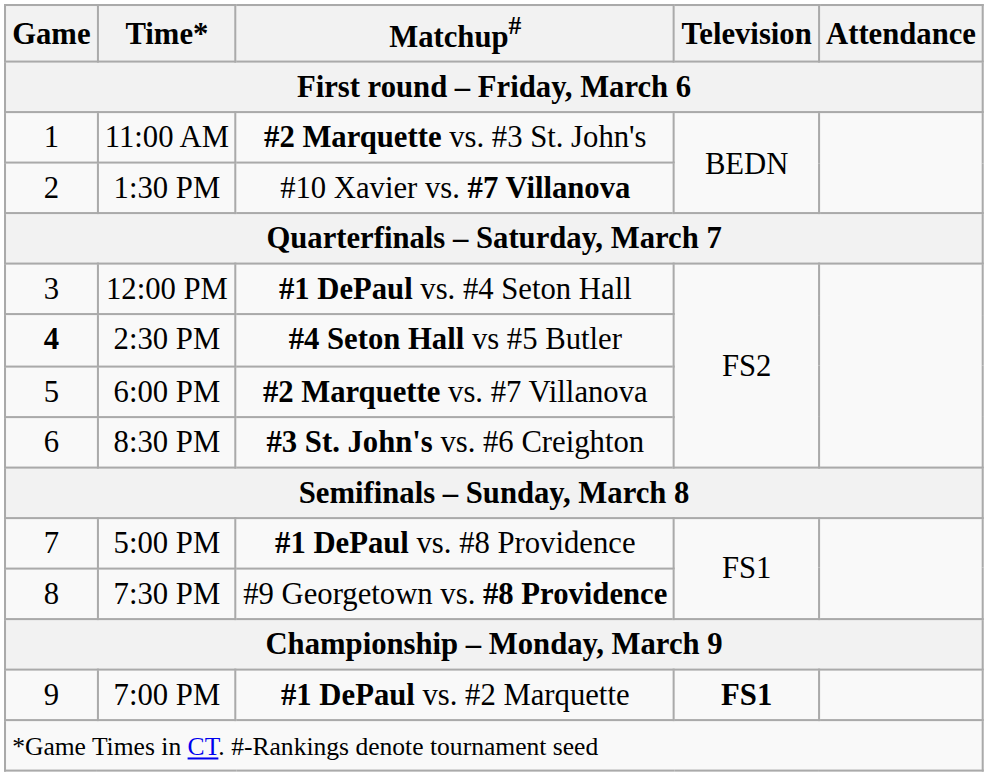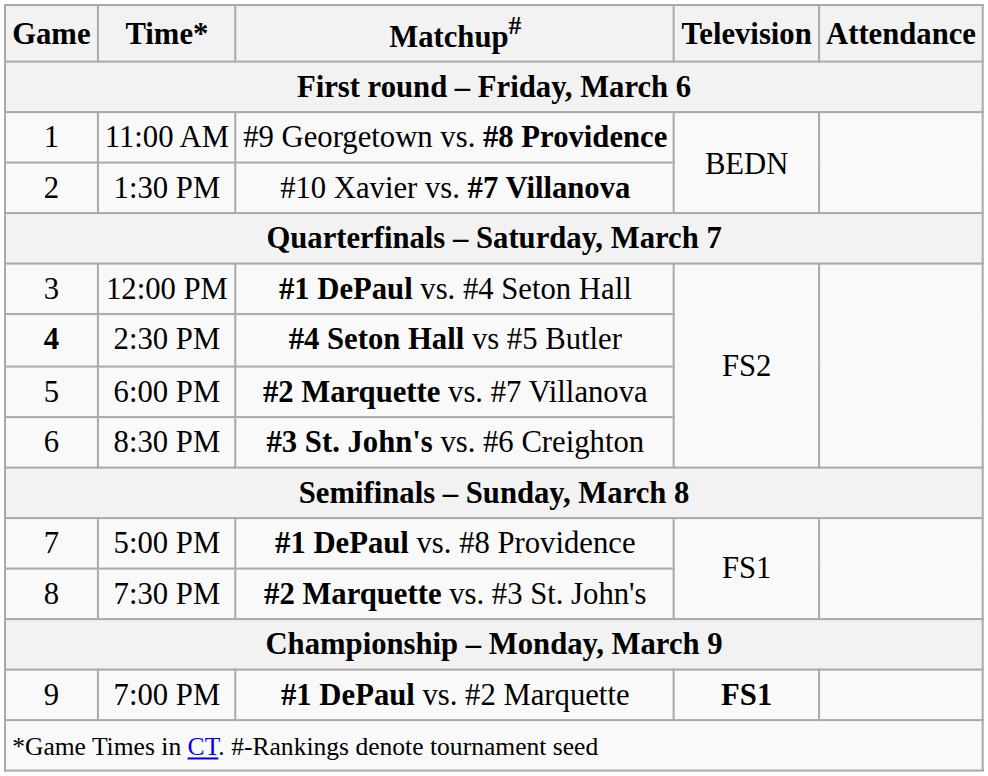 <table class="wikitable" style="font-size: 95%; text-align:center;">
 <tr>
 <th>Game</th>
 <th>Time*</th>
 <th>Matchup<sup>#</sup></th>
 <th>Television</th>
 <th>Attendance</th>
 </tr>
 <tr>
 <th colspan=5>First round – Friday, March 6</th>
 </tr>
 <tr>
 <td>1</td>
 <td>11:00 AM</td>
-<td><strong>#2 Marquette</strong> vs. #3 St. John's</td>
+<td>#9 Georgetown vs. <strong>#8 Providence</strong></td>
 <td rowspan=2>BEDN</td>
 <td rowspan=2></td>
 </tr>
 <tr>
 <td>2</td>
 <td>1:30 PM</td>
 <td>#10 Xavier vs. <strong>#7 Villanova</strong></td>
 </tr>
 <tr>
 <th colspan=6>Quarterfinals – Saturday, March 7</th>
 </tr>
 <tr>
 <td>3</td>
 <td>12:00 PM</td>
 <td><strong>#1 DePaul</strong> vs. #4 Seton Hall</td>
 <td rowspan=4>FS2</td>
 <td rowspan=4></td>
 </tr>
 <tr>
 <td><strong>4</strong></td>
 <td>2:30 PM</td>
 <td><strong>#4 Seton Hall</strong> vs #5 Butler</td>
 </tr>
 <tr>
 <td>5</td>
 <td>6:00 PM</td>
 <td><strong>#2 Marquette</strong> vs. #7 Villanova</td>
 </tr>
 <tr>
 <td>6</td>
 <td>8:30 PM</td>
 <td><strong>#3 St. John's</strong> vs. #6 Creighton</td>
 </tr>
 <tr>
 <th colspan=6>Semifinals – Sunday, March 8</th>
 </tr>
 <tr>
 <td>7</td>
 <td>5:00 PM</td>
 <td><strong>#1 DePaul</strong> vs. #8 Providence</td>
 <td rowspan=2>FS1</td>
 <td rowspan=2></td>
 </tr>
 <tr>
 <td>8</td>
 <td>7:30 PM</td>
-<td>#9 Georgetown vs. <strong>#8 Providence</strong></td>
+<td><strong>#2 Marquette</strong> vs. #3 St. John's</td>
 </tr>
 <tr>
 <th colspan=6>Championship – Monday, March 9</th>
 </tr>
 <tr>
 <td>9</td>
 <td>7:00 PM</td>
 <td><strong>#1 DePaul</strong> vs. #2 Marquette</td>
 <td><strong>FS1</strong></td>
 <td></td>
 </tr>
 <tr>
 <td colspan="6" style="text-align:left;"><small>*Game Times in <a href='#'>CT</a>. #-Rankings denote tournament seed</small></td>
 </tr>
 </table>
